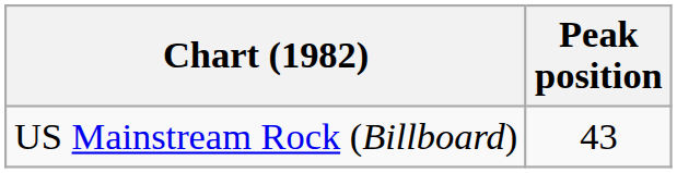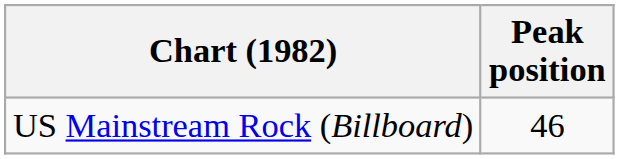 <table class="wikitable">
 <tr>
 <th>Chart (1982)</th>
 <th>Peak<br>position</th>
 </tr>
 <tr>
 <td>US <a href='#'>Mainstream Rock</a> (<em>Billboard</em>)</td>
-<td align="center">43</td>
+<td align="center">46</td>
 </tr>
 </table>
